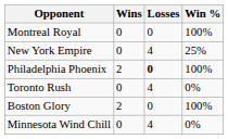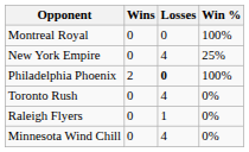 <table class="wikitable">
 <tr>
 <th>Opponent</th>
 <th>Wins</th>
 <th>Losses</th>
 <th>Win %</th>
 </tr>
 <tr>
 <td>Montreal Royal</td>
 <td>0</td>
 <td>0</td>
 <td>100%</td>
 </tr>
 <tr>
 <td>New York Empire</td>
 <td>0</td>
 <td>4</td>
 <td>25%</td>
 </tr>
 <tr>
 <td>Philadelphia Phoenix</td>
 <td>2</td>
 <td><strong>0</strong></td>
 <td>100%</td>
 </tr>
 <tr>
 <td>Toronto Rush</td>
 <td>0</td>
 <td>4</td>
 <td>0%</td>
 </tr>
 <tr>
-<td>Boston Glory</td>
-<td>2</td>
+<td>Raleigh Flyers</td>
 <td>0</td>
-<td>100%</td>
+<td>1</td>
+<td>0%</td>
 </tr>
 <tr>
 <td>Minnesota Wind Chill</td>
 <td>0</td>
 <td>4</td>
 <td>0%</td>
 </tr>
 </table>
